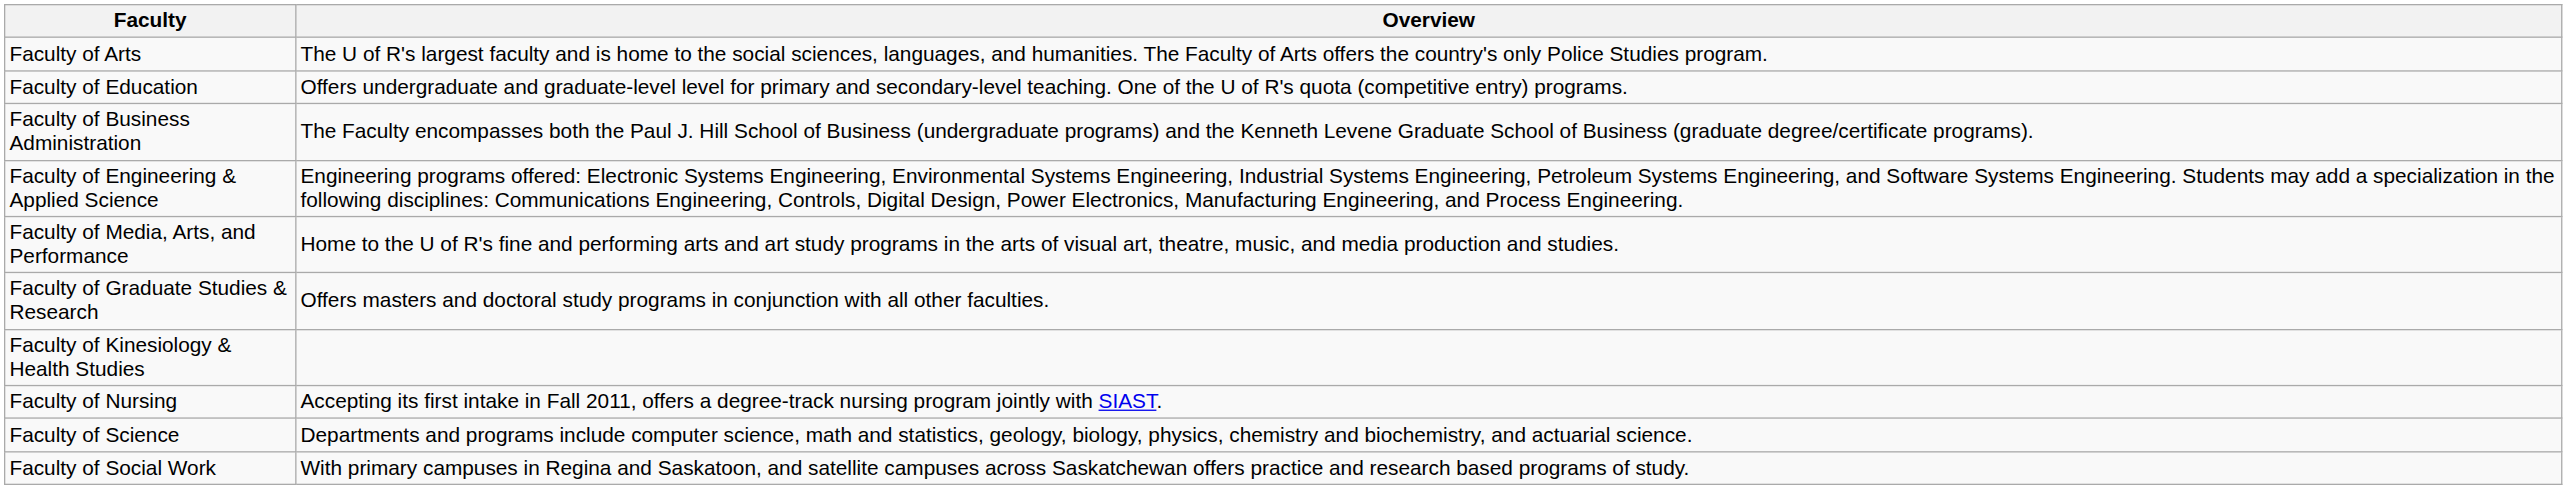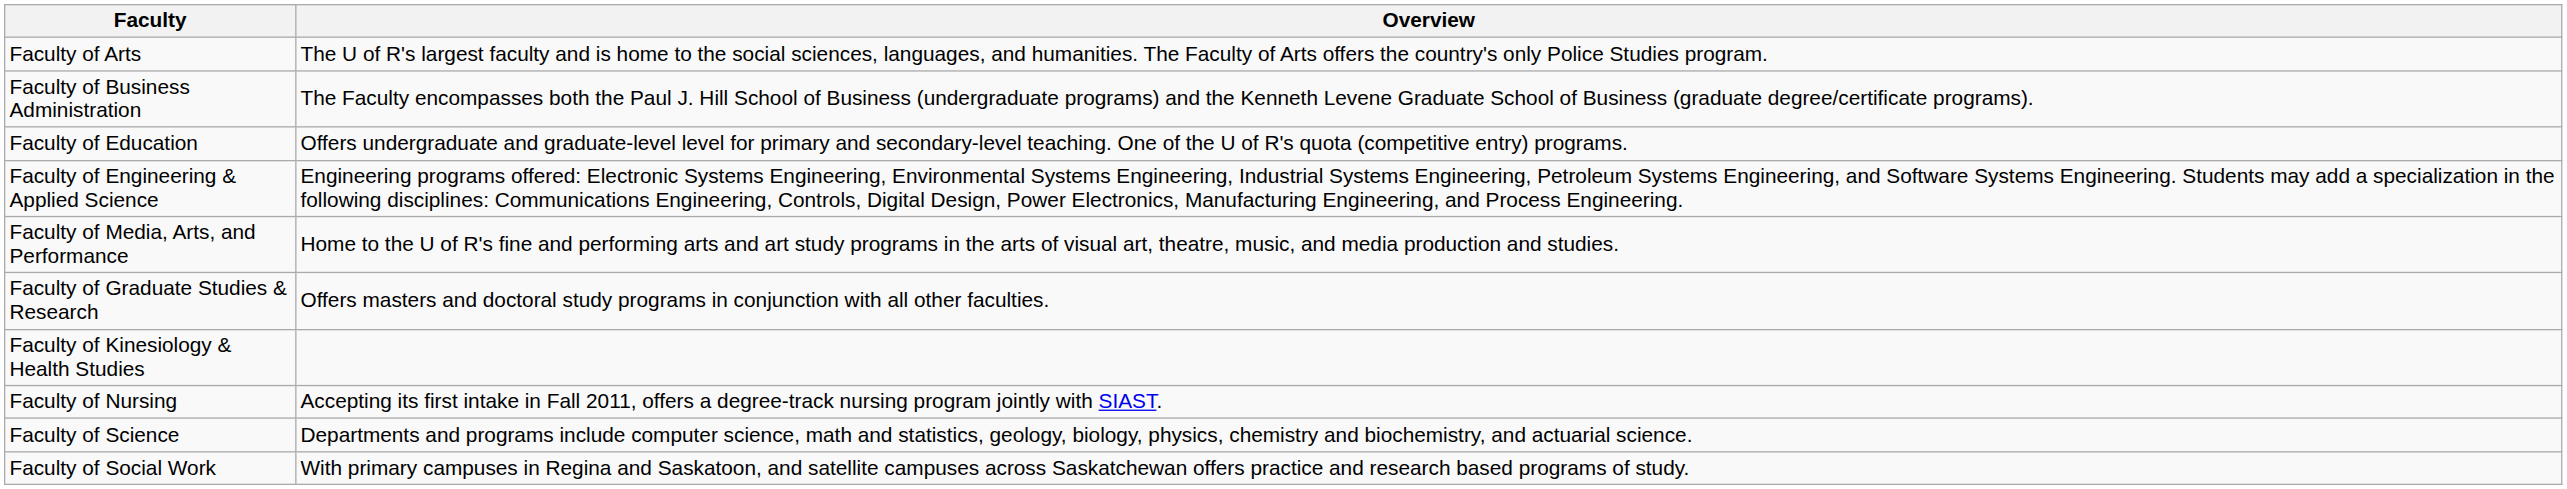 <table class="wikitable">
 <tr>
 <th>Faculty</th>
 <th>Overview</th>
 </tr>
 <tr>
 <td>Faculty of Arts</td>
 <td>The U of R's largest faculty and is home to the social sciences, languages, and humanities. The Faculty of Arts offers the country's only Police Studies program.</td>
 </tr>
 <tr>
+<td>Faculty of Business Administration</td>
+<td>The Faculty encompasses both the Paul J. Hill School of Business (undergraduate programs) and the Kenneth Levene Graduate School of Business (graduate degree/certificate programs).</td>
+</tr>
+<tr>
 <td>Faculty of Education</td>
 <td>Offers undergraduate and graduate-level level for primary and secondary-level teaching. One of the U of R's quota (competitive entry) programs.</td>
-</tr>
-<tr>
-<td>Faculty of Business Administration</td>
-<td>The Faculty encompasses both the Paul J. Hill School of Business (undergraduate programs) and the Kenneth Levene Graduate School of Business (graduate degree/certificate programs).</td>
 </tr>
 <tr>
 <td>Faculty of Engineering & Applied Science</td>
 <td>Engineering programs offered: Electronic Systems Engineering, Environmental Systems Engineering, Industrial Systems Engineering, Petroleum Systems Engineering, and Software Systems Engineering. Students may add a specialization in the following disciplines: Communications Engineering, Controls, Digital Design, Power Electronics, Manufacturing Engineering, and Process Engineering.</td>
 </tr>
 <tr>
 <td>Faculty of Media, Arts, and Performance</td>
 <td>Home to the U of R's fine and performing arts and art study programs in the arts of visual art, theatre, music, and media production and studies.</td>
 </tr>
 <tr>
 <td>Faculty of Graduate Studies & Research</td>
 <td>Offers masters and doctoral study programs in conjunction with all other faculties.</td>
 </tr>
 <tr>
 <td>Faculty of Kinesiology & Health Studies</td>
 <td></td>
 </tr>
 <tr>
 <td>Faculty of Nursing</td>
 <td>Accepting its first intake in Fall 2011, offers a degree-track nursing program jointly with <a href='#'>SIAST</a>.</td>
 </tr>
 <tr>
 <td>Faculty of Science</td>
 <td>Departments and programs include computer science, math and statistics, geology, biology, physics, chemistry and biochemistry, and actuarial science.</td>
 </tr>
 <tr>
 <td>Faculty of Social Work</td>
 <td>With primary campuses in Regina and Saskatoon, and satellite campuses across Saskatchewan offers practice and research based programs of study.</td>
 </tr>
 </table>
